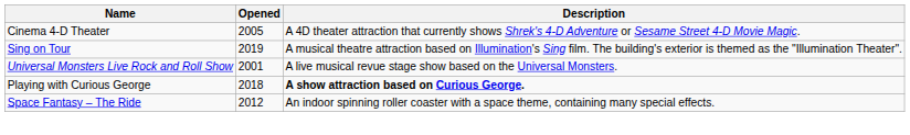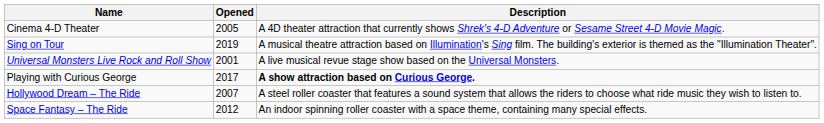 <table class="wikitable">
 <tr>
 <th>Name</th>
 <th>Opened</th>
 <th>Description</th>
 </tr>
 <tr>
 <td>Cinema 4-D Theater</td>
 <td>2005</td>
 <td>A 4D theater attraction that currently shows <em><a href='#'>Shrek's 4-D Adventure</a></em> or <em><a href='#'>Sesame Street 4-D Movie Magic</a></em>.</td>
 </tr>
 <tr>
 <td><a href='#'>Sing on Tour</a></td>
 <td>2019</td>
 <td>A musical theatre attraction based on <a href='#'>Illumination</a>'s <em><a href='#'>Sing</a></em> film. The building's exterior is themed as the "Illumination Theater".</td>
 </tr>
 <tr>
 <td><em><a href='#'>Universal Monsters Live Rock and Roll Show</a></em></td>
 <td>2001</td>
 <td>A live musical revue stage show based on the <a href='#'>Universal Monsters</a>.</td>
 </tr>
 <tr>
 <td>Playing with Curious George</td>
-<td>2018</td>
+<td>2017</td>
 <td><strong>A show attraction based on <a href='#'>Curious George</a>.</strong></td>
+</tr>
+<tr>
+<td><a href='#'>Hollywood Dream – The Ride</a></td>
+<td>2007</td>
+<td>A steel roller coaster that features a sound system that allows the riders to choose what ride music they wish to listen to.</td>
 </tr>
 <tr>
 <td><a href='#'>Space Fantasy – The Ride</a></td>
 <td>2012</td>
 <td>An indoor spinning roller coaster with a space theme, containing many special effects.</td>
 </tr>
 </table>
